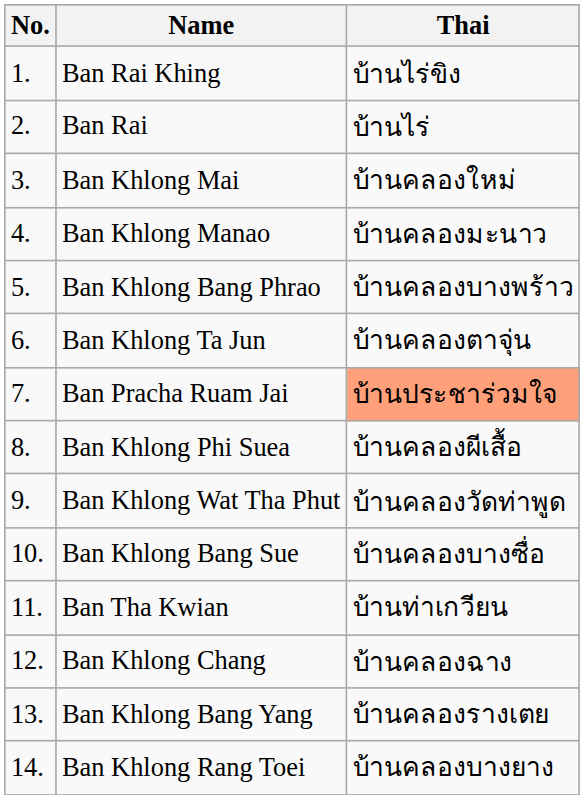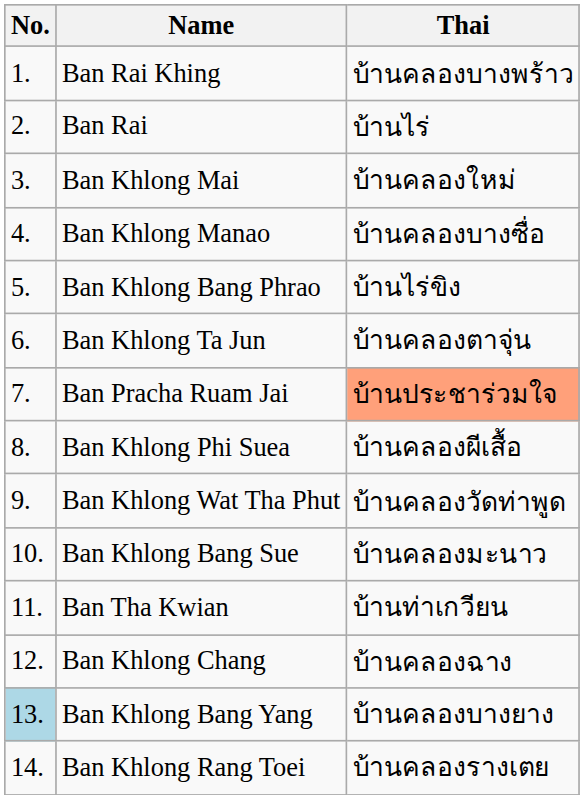 <table class="wikitable sortable">
 <tr>
 <th>No.</th>
 <th>Name</th>
 <th>Thai</th>
 </tr>
 <tr>
 <td>1.</td>
 <td>Ban Rai Khing</td>
-<td>บ้านไร่ขิง</td>
+<td>บ้านคลองบางพร้าว</td>
 </tr>
 <tr>
 <td>2.</td>
 <td>Ban Rai</td>
 <td>บ้านไร่</td>
 </tr>
 <tr>
 <td>3.</td>
 <td>Ban Khlong Mai</td>
 <td>บ้านคลองใหม่</td>
 </tr>
 <tr>
 <td>4.</td>
 <td>Ban Khlong Manao</td>
-<td>บ้านคลองมะนาว</td>
+<td>บ้านคลองบางซื่อ</td>
 </tr>
 <tr>
 <td>5.</td>
 <td>Ban Khlong Bang Phrao</td>
-<td>บ้านคลองบางพร้าว</td>
+<td>บ้านไร่ขิง</td>
 </tr>
 <tr>
 <td>6.</td>
 <td>Ban Khlong Ta Jun</td>
 <td>บ้านคลองตาจุ่น</td>
 </tr>
 <tr>
 <td>7.</td>
 <td>Ban Pracha Ruam Jai</td>
 <td style="background: lightsalmon;">บ้านประชาร่วมใจ</td>
 </tr>
 <tr>
 <td>8.</td>
 <td>Ban Khlong Phi Suea</td>
 <td>บ้านคลองผีเสื้อ</td>
 </tr>
 <tr>
 <td>9.</td>
 <td>Ban Khlong Wat Tha Phut</td>
 <td>บ้านคลองวัดท่าพูด</td>
 </tr>
 <tr>
 <td>10.</td>
 <td>Ban Khlong Bang Sue</td>
-<td>บ้านคลองบางซื่อ</td>
+<td>บ้านคลองมะนาว</td>
 </tr>
 <tr>
 <td>11.</td>
 <td>Ban Tha Kwian</td>
 <td>บ้านท่าเกวียน</td>
 </tr>
 <tr>
 <td>12.</td>
 <td>Ban Khlong Chang</td>
 <td>บ้านคลองฉาง</td>
 </tr>
 <tr>
-<td>13.</td>
+<td style="background: lightblue;">13.</td>
 <td>Ban Khlong Bang Yang</td>
-<td>บ้านคลองรางเตย</td>
+<td>บ้านคลองบางยาง</td>
 </tr>
 <tr>
 <td>14.</td>
 <td>Ban Khlong Rang Toei</td>
-<td>บ้านคลองบางยาง</td>
+<td>บ้านคลองรางเตย</td>
 </tr>
 <tr>
 </tr>
 </table>
